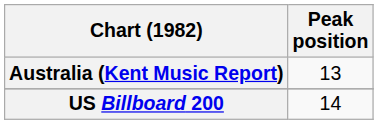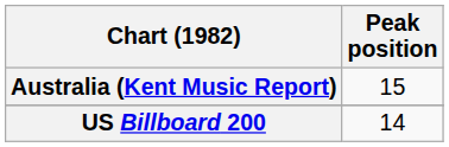 <table class="wikitable sortable plainrowheaders" border="1" style="text-align:center">
 <tr>
 <th scope="col">Chart (1982)</th>
 <th scope="col">Peak<br>position</th>
 </tr>
 <tr>
 <th scope="row">Australia (<a href='#'>Kent Music Report</a>)</th>
-<td>13</td>
+<td>15</td>
 </tr>
 <tr>
 </tr>
 <tr>
 </tr>
 <tr>
 </tr>
 <tr>
 </tr>
 <tr>
 </tr>
 <tr>
 <th scope="row">US <a href='#'><em>Billboard</em> 200</a></th>
 <td>14</td>
 </tr>
 </table>
